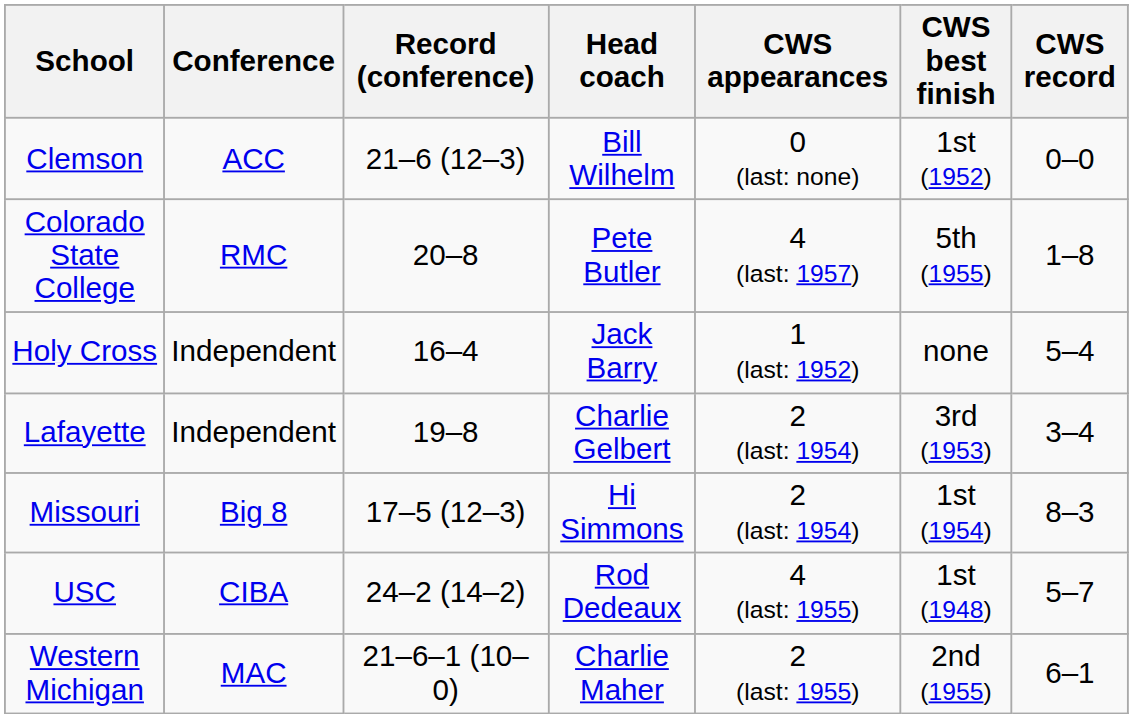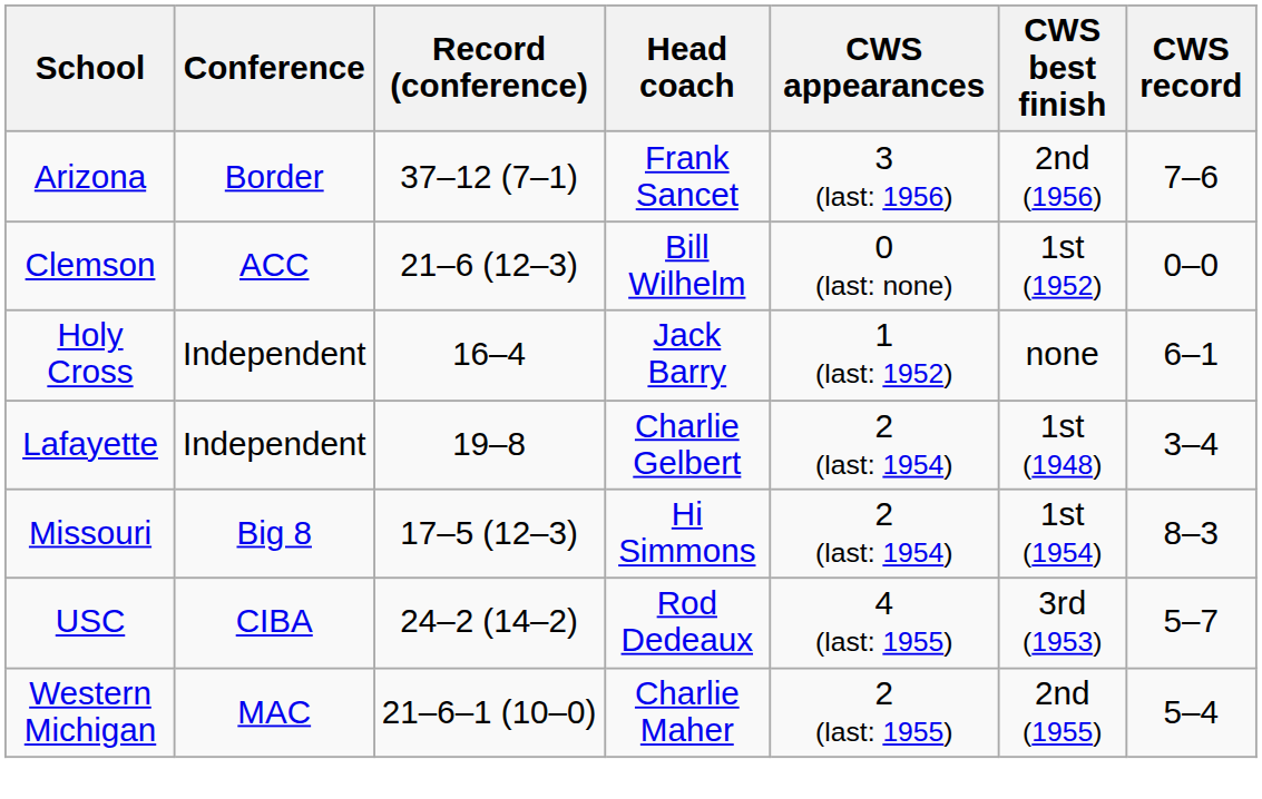 <table class="wikitable">
 <tr>
 <th>School</th>
 <th>Conference</th>
 <th>Record (conference)</th>
 <th>Head coach</th>
 <th>CWS appearances</th>
 <th>CWS best finish</th>
 <th>CWS record</th>
 </tr>
 <tr align=center>
+<td><a href='#'>Arizona</a></td>
+<td><a href='#'>Border</a></td>
+<td>37–12 (7–1)</td>
+<td><a href='#'>Frank Sancet</a></td>
+<td>3<br><small>(last: <a href='#'>1956</a>)</small></td>
+<td>2nd<br><small>(<a href='#'>1956</a>)</small></td>
+<td>7–6</td>
+</tr>
+<tr align=center>
 <td><a href='#'>Clemson</a></td>
 <td><a href='#'>ACC</a></td>
 <td>21–6 (12–3)</td>
 <td><a href='#'>Bill Wilhelm</a></td>
 <td>0<br><small>(last: none)</small></td>
 <td>1st<br><small>(<a href='#'>1952</a>)</small></td>
 <td>0–0</td>
 </tr>
 <tr align=center>
-<td><a href='#'>Colorado State College</a></td>
-<td><a href='#'>RMC</a></td>
-<td>20–8</td>
-<td><a href='#'>Pete Butler</a></td>
-<td>4<br><small>(last: <a href='#'>1957</a>)</small></td>
-<td>5th<br><small>(<a href='#'>1955</a>)</small></td>
-<td>1–8</td>
-</tr>
-<tr align=center>
 <td><a href='#'>Holy Cross</a></td>
 <td>Independent</td>
 <td>16–4</td>
 <td><a href='#'>Jack Barry</a></td>
 <td>1<br><small>(last: <a href='#'>1952</a>)</small></td>
 <td>none</td>
-<td>5–4</td>
+<td>6–1</td>
 </tr>
 <tr align=center>
 <td><a href='#'>Lafayette</a></td>
 <td>Independent</td>
 <td>19–8</td>
 <td><a href='#'>Charlie Gelbert</a></td>
 <td>2<br><small>(last: <a href='#'>1954</a>)</small></td>
-<td>3rd<br><small>(<a href='#'>1953</a>)</small></td>
+<td>1st<br><small>(<a href='#'>1948</a>)</small></td>
 <td>3–4</td>
 </tr>
 <tr align=center>
 <td><a href='#'>Missouri</a></td>
 <td><a href='#'>Big 8</a></td>
 <td>17–5 (12–3)</td>
 <td><a href='#'>Hi Simmons</a></td>
 <td>2<br><small>(last: <a href='#'>1954</a>)</small></td>
 <td>1st<br><small>(<a href='#'>1954</a>)</small></td>
 <td>8–3</td>
 </tr>
 <tr align=center>
 <td><a href='#'>USC</a></td>
 <td><a href='#'>CIBA</a></td>
 <td>24–2 (14–2)</td>
 <td><a href='#'>Rod Dedeaux</a></td>
 <td>4<br><small>(last: <a href='#'>1955</a>)</small></td>
-<td>1st<br><small>(<a href='#'>1948</a>)</small></td>
+<td>3rd<br><small>(<a href='#'>1953</a>)</small></td>
 <td>5–7</td>
 </tr>
 <tr align=center>
 <td><a href='#'>Western Michigan</a></td>
 <td><a href='#'>MAC</a></td>
 <td>21–6–1 (10–0)</td>
 <td><a href='#'>Charlie Maher</a></td>
 <td>2<br><small>(last: <a href='#'>1955</a>)</small></td>
 <td>2nd<br><small>(<a href='#'>1955</a>)</small></td>
-<td>6–1</td>
+<td>5–4</td>
 </tr>
 </table>
